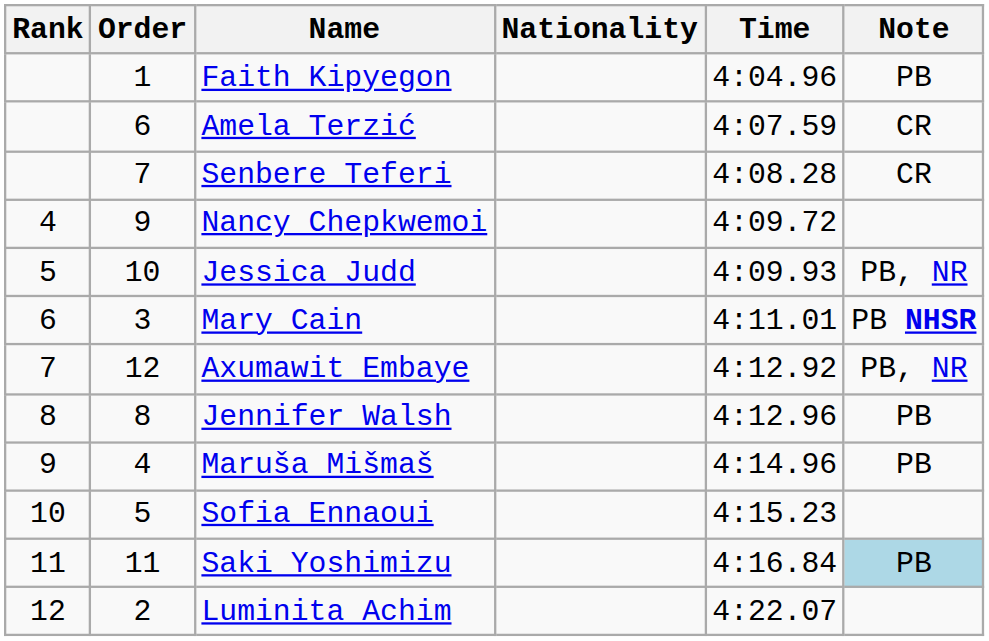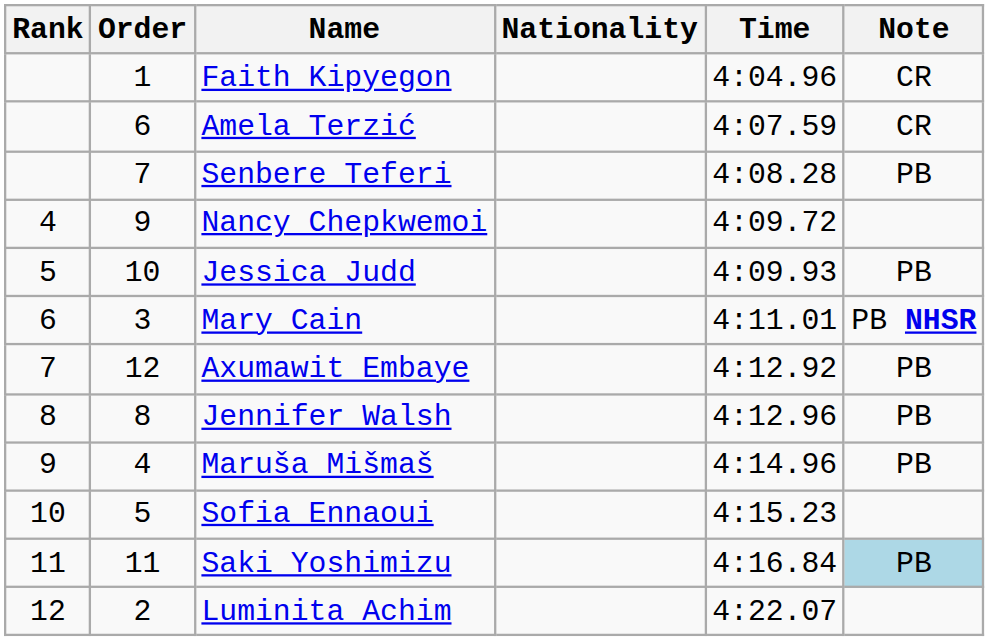 <table class="wikitable sortable" style="text-align:center">
 <tr>
 <th>Rank</th>
 <th>Order</th>
 <th>Name</th>
 <th>Nationality</th>
 <th>Time</th>
 <th>Note</th>
 </tr>
 <tr>
 <td></td>
 <td>1</td>
 <td align=left><a href='#'>Faith Kipyegon</a></td>
 <td align=left></td>
 <td>4:04.96</td>
-<td>PB</td>
+<td>CR</td>
 </tr>
 <tr>
 <td></td>
 <td>6</td>
 <td align=left><a href='#'>Amela Terzić</a></td>
 <td align=left></td>
 <td>4:07.59</td>
 <td>CR</td>
 </tr>
 <tr>
 <td></td>
 <td>7</td>
 <td align=left><a href='#'>Senbere Teferi</a></td>
 <td align=left></td>
 <td>4:08.28</td>
-<td>CR</td>
+<td>PB</td>
 </tr>
 <tr>
 <td>4</td>
 <td>9</td>
 <td align=left><a href='#'>Nancy Chepkwemoi</a></td>
 <td align=left></td>
 <td>4:09.72</td>
 <td></td>
 </tr>
 <tr>
 <td>5</td>
 <td>10</td>
 <td align=left><a href='#'>Jessica Judd</a></td>
 <td align=left></td>
 <td>4:09.93</td>
-<td>PB, <a href='#'>NR</a></td>
+<td>PB</td>
 </tr>
 <tr>
 <td>6</td>
 <td>3</td>
 <td align=left><a href='#'>Mary Cain</a></td>
 <td align=left></td>
 <td>4:11.01</td>
 <td>PB <strong><a href='#'>NHSR</a></strong></td>
 </tr>
 <tr>
 <td>7</td>
 <td>12</td>
 <td align=left><a href='#'>Axumawit Embaye</a></td>
 <td align=left></td>
 <td>4:12.92</td>
-<td>PB, <a href='#'>NR</a></td>
+<td>PB</td>
 </tr>
 <tr>
 <td>8</td>
 <td>8</td>
 <td align=left><a href='#'>Jennifer Walsh</a></td>
 <td align=left></td>
 <td>4:12.96</td>
 <td>PB</td>
 </tr>
 <tr>
 <td>9</td>
 <td>4</td>
 <td align=left><a href='#'>Maruša Mišmaš</a></td>
 <td align=left></td>
 <td>4:14.96</td>
 <td>PB</td>
 </tr>
 <tr>
 <td>10</td>
 <td>5</td>
 <td align=left><a href='#'>Sofia Ennaoui</a></td>
 <td align=left></td>
 <td>4:15.23</td>
 <td></td>
 </tr>
 <tr>
 <td>11</td>
 <td>11</td>
 <td align=left><a href='#'>Saki Yoshimizu</a></td>
 <td align=left></td>
 <td>4:16.84</td>
 <td style="background: lightblue;">PB</td>
 </tr>
 <tr>
 <td>12</td>
 <td>2</td>
 <td align=left><a href='#'>Luminita Achim</a></td>
 <td align=left></td>
 <td>4:22.07</td>
 <td></td>
 </tr>
 </table>
